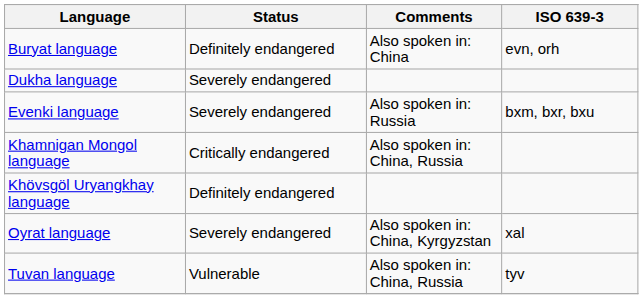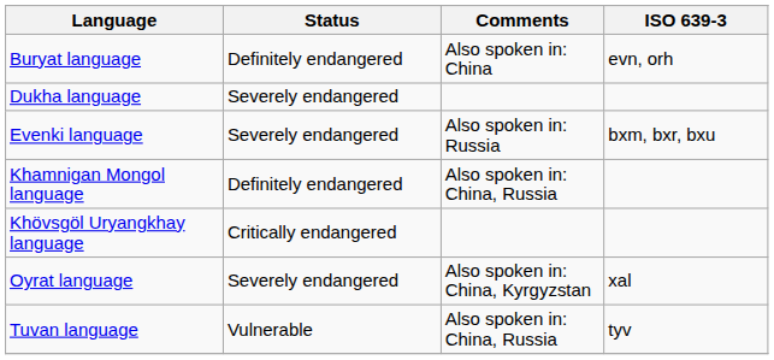 <table class="wikitable" align="center" style="font-size:90%">
 <tr>
 </tr>
 <tr>
 <th width="20%">Language</th>
 <th width="20%">Status</th>
 <th width="15%">Comments</th>
 <th width="15%">ISO 639-3</th>
 </tr>
 <tr>
 <td><a href='#'>Buryat language</a></td>
 <td>Definitely endangered</td>
 <td>Also spoken in: China</td>
 <td>evn, orh</td>
 </tr>
 <tr>
 <td><a href='#'>Dukha language</a></td>
 <td>Severely endangered</td>
 <td> </td>
 <td> </td>
 </tr>
 <tr>
 <td><a href='#'>Evenki language</a></td>
 <td>Severely endangered</td>
 <td>Also spoken in: Russia</td>
 <td>bxm, bxr, bxu</td>
 </tr>
 <tr>
 <td><a href='#'>Khamnigan Mongol language</a></td>
-<td>Critically endangered</td>
+<td>Definitely endangered</td>
 <td>Also spoken in: China, Russia</td>
 <td> </td>
 </tr>
 <tr>
 <td><a href='#'>Khövsgöl Uryangkhay language</a></td>
-<td>Definitely endangered</td>
+<td>Critically endangered</td>
 <td> </td>
 <td> </td>
 </tr>
 <tr>
 <td><a href='#'>Oyrat language</a></td>
 <td>Severely endangered</td>
 <td>Also spoken in: China, Kyrgyzstan</td>
 <td>xal</td>
 </tr>
 <tr>
 <td><a href='#'>Tuvan language</a></td>
 <td>Vulnerable</td>
 <td>Also spoken in: China, Russia</td>
 <td>tyv</td>
 </tr>
 <tr>
 </tr>
 </table>
